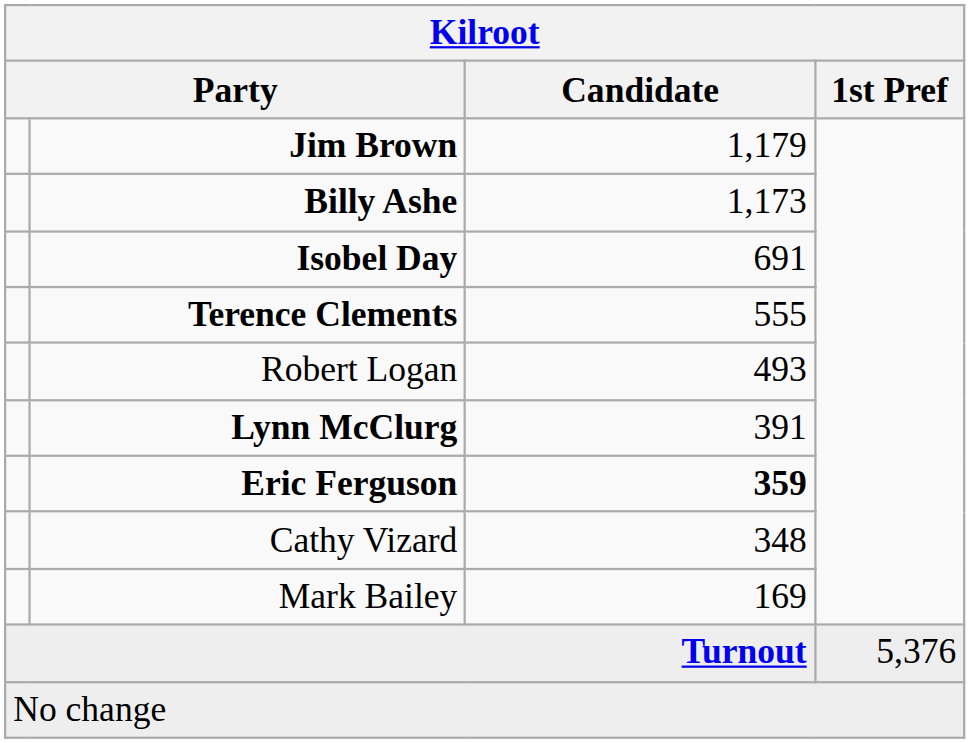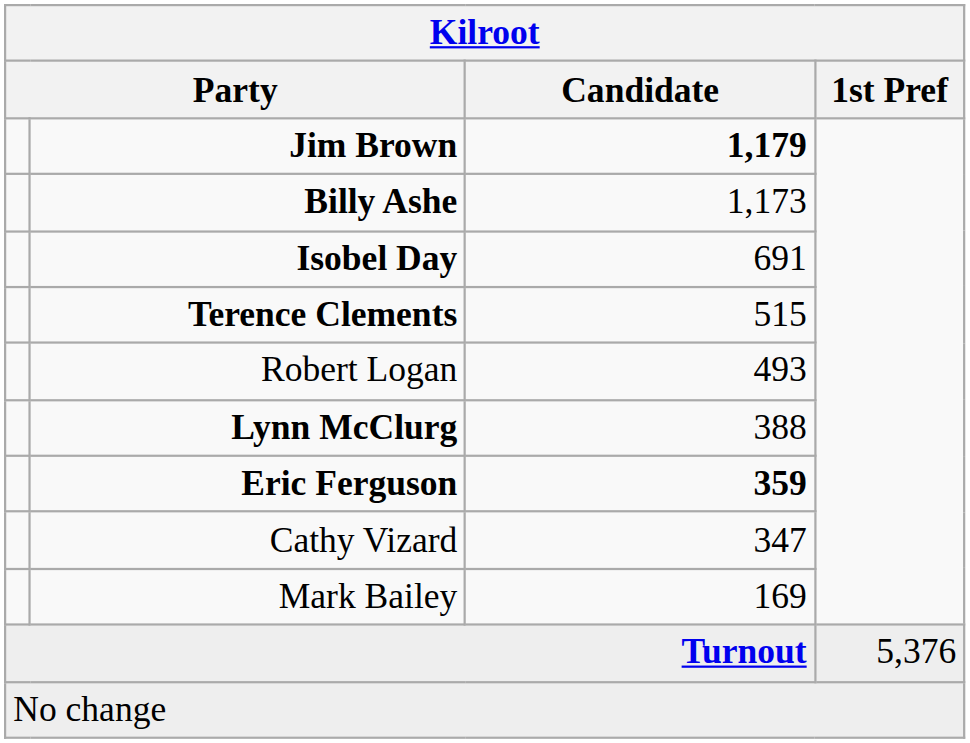 <table class="wikitable">
 <tr>
 <th colspan="4" align="center"><a href='#'>Kilroot</a></th>
 </tr>
 <tr>
 <th colspan="2" align="center" width=200>Party</th>
 <th width=150>Candidate</th>
 <th width=60>1st Pref</th>
 </tr>
 <tr>
 <td></td>
 <td align="right"><strong>Jim Brown</strong></td>
-<td align="right">1,179</td>
+<td align="right"><strong>1,179</strong></td>
 </tr>
 <tr>
 <td></td>
 <td align="right"><strong>Billy Ashe</strong></td>
 <td align="right">1,173</td>
 </tr>
 <tr>
 <td></td>
 <td align="right"><strong>Isobel Day</strong></td>
 <td align="right">691</td>
 </tr>
 <tr>
 <td></td>
 <td align="right"><strong>Terence Clements</strong></td>
-<td align="right">555</td>
+<td align="right">515</td>
 </tr>
 <tr>
 <td></td>
 <td align="right">Robert Logan</td>
 <td align="right">493</td>
 </tr>
 <tr>
 <td></td>
 <td align="right"><strong>Lynn McClurg</strong></td>
-<td align="right">391</td>
+<td align="right">388</td>
 </tr>
 <tr>
 <td></td>
 <td align="right"><strong>Eric Ferguson</strong></td>
 <td align="right"><strong>359</strong></td>
 </tr>
 <tr>
 <td></td>
 <td align="right">Cathy Vizard</td>
-<td align="right">348</td>
+<td align="right">347</td>
 </tr>
 <tr>
 <td></td>
 <td align="right">Mark Bailey</td>
 <td align="right">169</td>
 </tr>
 <tr bgcolor="EEEEEE">
 <td colspan=3 align="right"><strong><a href='#'>Turnout</a></strong></td>
 <td align="right">5,376</td>
 </tr>
 <tr>
 <td colspan=4 bgcolor="EEEEEE">No change</td>
 </tr>
 </table>
